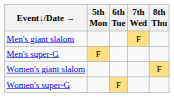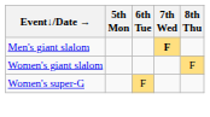 <table class="wikitable" style="margin:0.5em auto; font-size:90%; line-height:1.25em; text-align:center;">
 <tr>
 <th>Event↓/Date →</th>
 <th>5th<br>Mon</th>
 <th>6th<br>Tue</th>
 <th>7th<br>Wed</th>
 <th>8th<br>Thu</th>
 </tr>
 <tr>
 <td align="left"><a href='#'>Men's giant slalom</a></td>
 <td></td>
 <td></td>
-<td bgcolor="#FFDF80">F</td>
-<td></td>
-</tr>
-<tr>
-<td align="left"><a href='#'>Men's super-G</a></td>
-<td bgcolor="#FFDF80">F</td>
-<td></td>
-<td></td>
+<td bgcolor="#FFDF80"><strong>F</strong></td>
 <td></td>
 </tr>
 <tr>
 <td align="left"><a href='#'>Women's giant slalom</a></td>
 <td></td>
 <td></td>
 <td></td>
 <td bgcolor="#FFDF80">F</td>
 </tr>
 <tr>
 <td align="left"><a href='#'>Women's super-G</a></td>
 <td></td>
 <td bgcolor="#FFDF80">F</td>
 <td></td>
 <td></td>
 </tr>
 </table>
